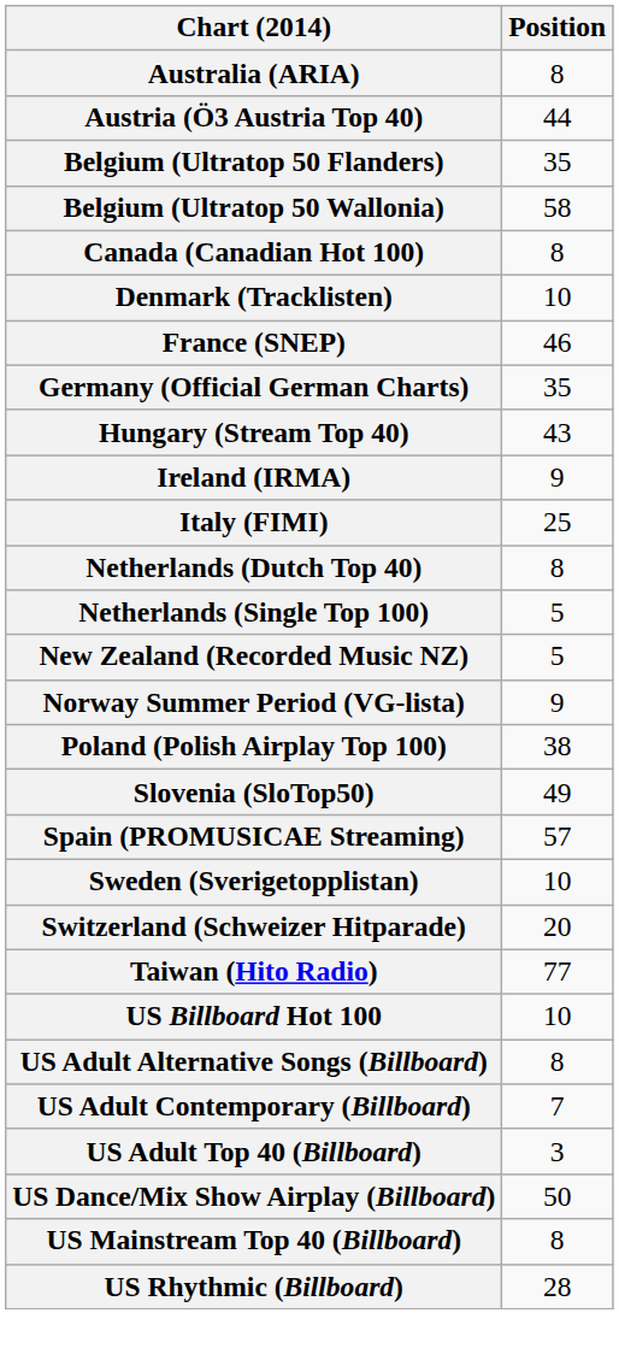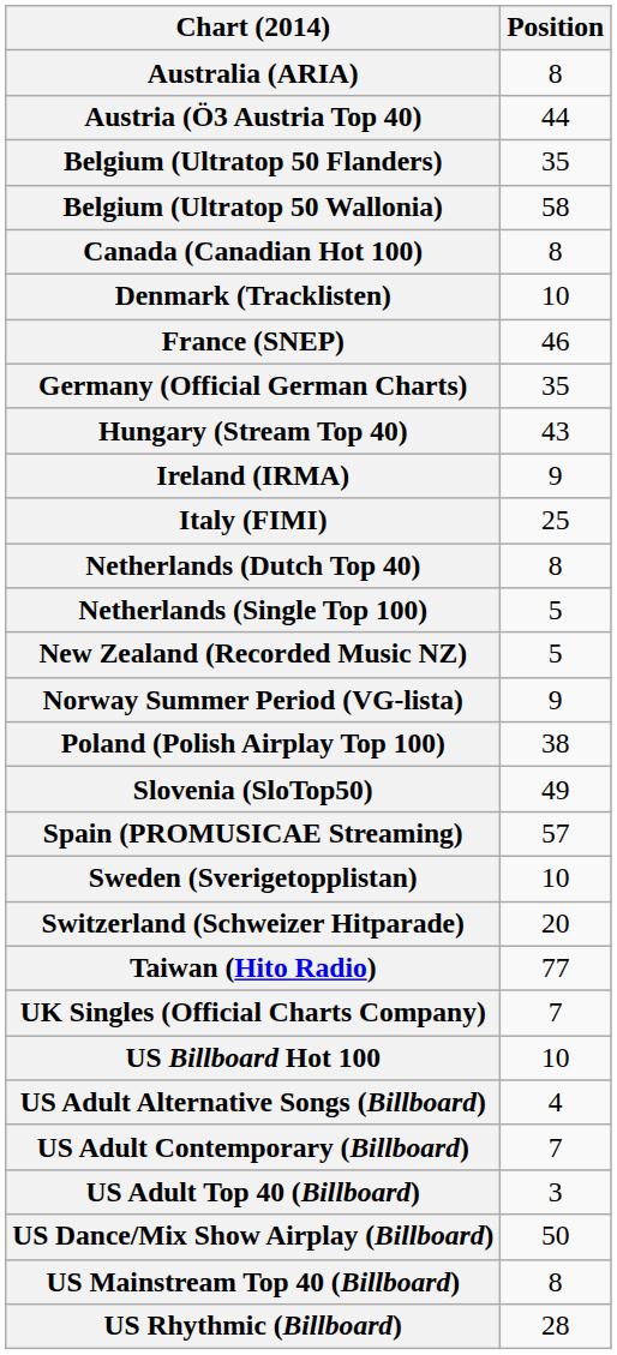 <table class="wikitable sortable plainrowheaders" style="text-align:center">
 <tr>
 <th scope="col">Chart (2014)</th>
 <th scope="col">Position</th>
 </tr>
 <tr>
 <th scope="row">Australia (ARIA)</th>
 <td>8</td>
 </tr>
 <tr>
 <th scope="row">Austria (Ö3 Austria Top 40)</th>
 <td>44</td>
 </tr>
 <tr>
 <th scope="row">Belgium (Ultratop 50 Flanders)</th>
 <td>35</td>
 </tr>
 <tr>
 <th scope="row">Belgium (Ultratop 50 Wallonia)</th>
 <td>58</td>
 </tr>
 <tr>
 <th scope="row">Canada (Canadian Hot 100)</th>
 <td>8</td>
 </tr>
 <tr>
 <th scope="row">Denmark (Tracklisten)</th>
 <td>10</td>
 </tr>
 <tr>
 <th scope="row">France (SNEP)</th>
 <td>46</td>
 </tr>
 <tr>
 <th scope="row">Germany (Official German Charts)</th>
 <td>35</td>
 </tr>
 <tr>
 <th scope="row">Hungary (Stream Top 40)</th>
 <td>43</td>
 </tr>
 <tr>
 <th scope="row">Ireland (IRMA)</th>
 <td>9</td>
 </tr>
 <tr>
 <th scope="row">Italy (FIMI)</th>
 <td>25</td>
 </tr>
 <tr>
 <th scope="row">Netherlands (Dutch Top 40)</th>
 <td>8</td>
 </tr>
 <tr>
 <th scope="row">Netherlands (Single Top 100)</th>
 <td>5</td>
 </tr>
 <tr>
 <th scope="row">New Zealand (Recorded Music NZ)</th>
 <td>5</td>
 </tr>
 <tr>
 <th scope="row">Norway Summer Period (VG-lista)</th>
 <td>9</td>
 </tr>
 <tr>
 <th scope="row">Poland (Polish Airplay Top 100)</th>
 <td>38</td>
 </tr>
 <tr>
 <th scope="row">Slovenia (SloTop50)</th>
 <td>49</td>
 </tr>
 <tr>
 <th scope="row">Spain (PROMUSICAE Streaming)</th>
 <td>57</td>
 </tr>
 <tr>
 <th scope="row">Sweden (Sverigetopplistan)</th>
 <td>10</td>
 </tr>
 <tr>
 <th scope="row">Switzerland (Schweizer Hitparade)</th>
 <td>20</td>
 </tr>
 <tr>
 <th scope="row">Taiwan (<a href='#'>Hito Radio</a>)</th>
 <td>77</td>
 </tr>
 <tr>
+<th scope="row">UK Singles (Official Charts Company)</th>
+<td>7</td>
+</tr>
+<tr>
 <th scope="row">US <em>Billboard</em> Hot 100</th>
 <td>10</td>
 </tr>
 <tr>
 <th scope="row">US Adult Alternative Songs (<em>Billboard</em>)</th>
-<td>8</td>
+<td>4</td>
 </tr>
 <tr>
 <th scope="row">US Adult Contemporary (<em>Billboard</em>)</th>
 <td>7</td>
 </tr>
 <tr>
 <th scope="row">US Adult Top 40 (<em>Billboard</em>)</th>
 <td>3</td>
 </tr>
 <tr>
 <th scope="row">US Dance/Mix Show Airplay (<em>Billboard</em>)</th>
 <td>50</td>
 </tr>
 <tr>
 <th scope="row">US Mainstream Top 40 (<em>Billboard</em>)</th>
 <td>8</td>
 </tr>
 <tr>
 <th scope="row">US Rhythmic (<em>Billboard</em>)</th>
 <td>28</td>
 </tr>
 </table>
